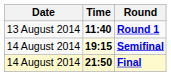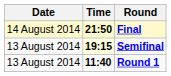 <table class="wikitable">
 <tr>
 <th>Date</th>
 <th>Time</th>
 <th>Round</th>
 </tr>
+<tr style=background:lemonchiffon>
+<td>14 August 2014</td>
+<td><strong>21:50</strong></td>
+<td><strong><a href='#'>Final</a></strong></td>
+</tr>
+<tr>
+<td>13 August 2014</td>
+<td style="background: lightyellow;"><strong>19:15</strong></td>
+<td><strong><a href='#'>Semifinal</a></strong></td>
+</tr>
 <tr>
 <td>13 August 2014</td>
 <td><strong>11:40</strong></td>
 <td><strong><a href='#'>Round 1</a></strong></td>
 </tr>
-<tr>
-<td>14 August 2014</td>
-<td style="background: lightyellow;"><strong>19:15</strong></td>
-<td><strong><a href='#'>Semifinal</a></strong></td>
-</tr>
-<tr style=background:lemonchiffon>
-<td>14 August 2014</td>
-<td><strong>21:50</strong></td>
-<td><strong><a href='#'>Final</a></strong></td>
-</tr>
 </table>
